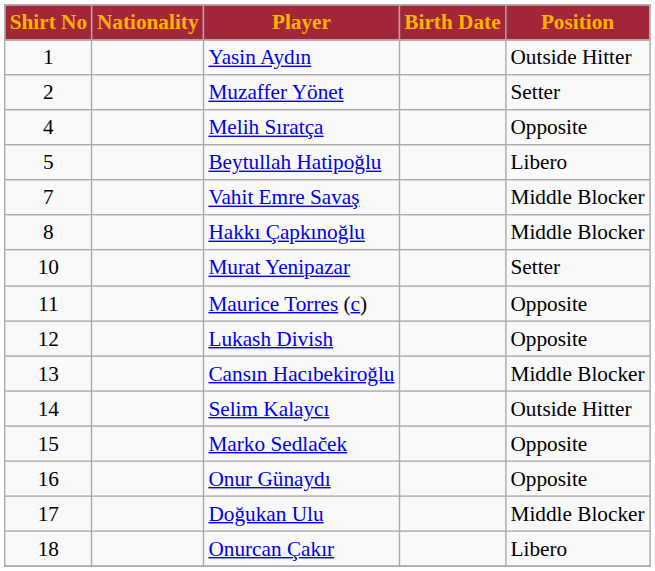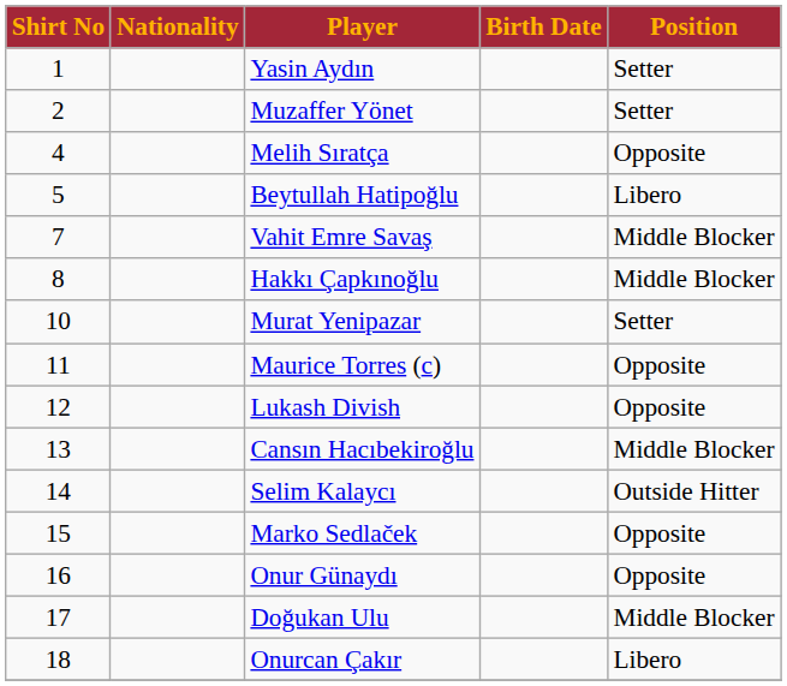 <table class=wikitable style="font-size:95%;">
 <tr>
 <th style="color:#FFB300; background:#A32638;">Shirt No</th>
 <th style="color:#FFB300; background:#A32638;">Nationality</th>
 <th style="color:#FFB300; background:#A32638;">Player</th>
 <th style="color:#FFB300; background:#A32638;">Birth Date</th>
 <th style="color:#FFB300; background:#A32638;">Position</th>
 </tr>
 <tr>
 <td align=center>1</td>
 <td></td>
 <td><a href='#'>Yasin Aydın</a></td>
 <td></td>
-<td>Outside Hitter</td>
+<td>Setter</td>
 </tr>
 <tr>
 <td align=center>2</td>
 <td></td>
 <td><a href='#'>Muzaffer Yönet</a></td>
 <td></td>
 <td>Setter</td>
 </tr>
 <tr>
 <td align=center>4</td>
 <td></td>
 <td><a href='#'>Melih Sıratça</a></td>
 <td></td>
 <td>Opposite</td>
 </tr>
 <tr>
 <td align=center>5</td>
 <td></td>
 <td><a href='#'>Beytullah Hatipoğlu</a></td>
 <td></td>
 <td>Libero</td>
 </tr>
 <tr>
 <td align=center>7</td>
 <td></td>
 <td><a href='#'>Vahit Emre Savaş</a></td>
 <td></td>
 <td>Middle Blocker</td>
 </tr>
 <tr>
 <td align=center>8</td>
 <td></td>
 <td><a href='#'>Hakkı Çapkınoğlu</a></td>
 <td></td>
 <td>Middle Blocker</td>
 </tr>
 <tr>
 <td align=center>10</td>
 <td></td>
 <td><a href='#'>Murat Yenipazar</a></td>
 <td></td>
 <td>Setter</td>
 </tr>
 <tr>
 <td align=center>11</td>
 <td></td>
 <td><a href='#'>Maurice Torres</a> (<a href='#'>c</a>)</td>
 <td></td>
 <td>Opposite</td>
 </tr>
 <tr>
 <td align=center>12</td>
 <td></td>
 <td><a href='#'>Lukash Divish</a></td>
 <td></td>
 <td>Opposite</td>
 </tr>
 <tr>
 <td align=center>13</td>
 <td></td>
 <td><a href='#'>Cansın Hacıbekiroğlu</a></td>
 <td></td>
 <td>Middle Blocker</td>
 </tr>
 <tr>
 <td align=center>14</td>
 <td></td>
 <td><a href='#'>Selim Kalaycı</a></td>
 <td></td>
 <td>Outside Hitter</td>
 </tr>
 <tr>
 <td align=center>15</td>
 <td></td>
 <td><a href='#'>Marko Sedlaček</a></td>
 <td></td>
 <td>Opposite</td>
 </tr>
 <tr>
 <td align=center>16</td>
 <td></td>
 <td><a href='#'>Onur Günaydı</a></td>
 <td></td>
 <td>Opposite</td>
 </tr>
 <tr>
 <td align=center>17</td>
 <td></td>
 <td><a href='#'>Doğukan Ulu</a></td>
 <td></td>
 <td>Middle Blocker</td>
 </tr>
 <tr>
 <td align=center>18</td>
 <td></td>
 <td><a href='#'>Onurcan Çakır</a></td>
 <td></td>
 <td>Libero</td>
 </tr>
 <tr>
 </tr>
 </table>
